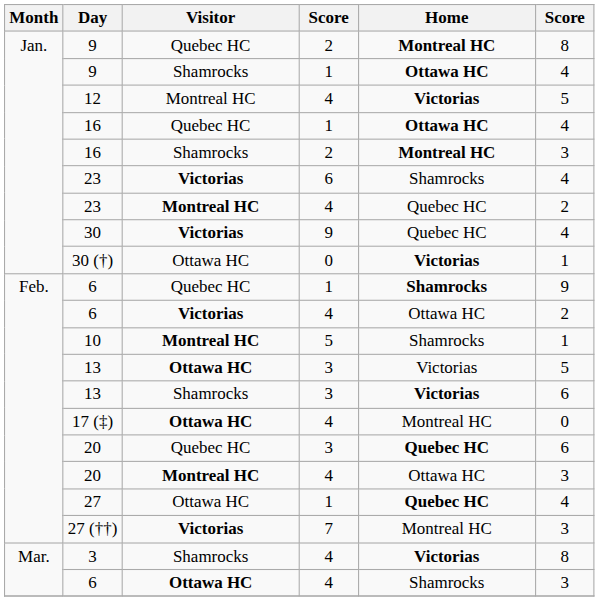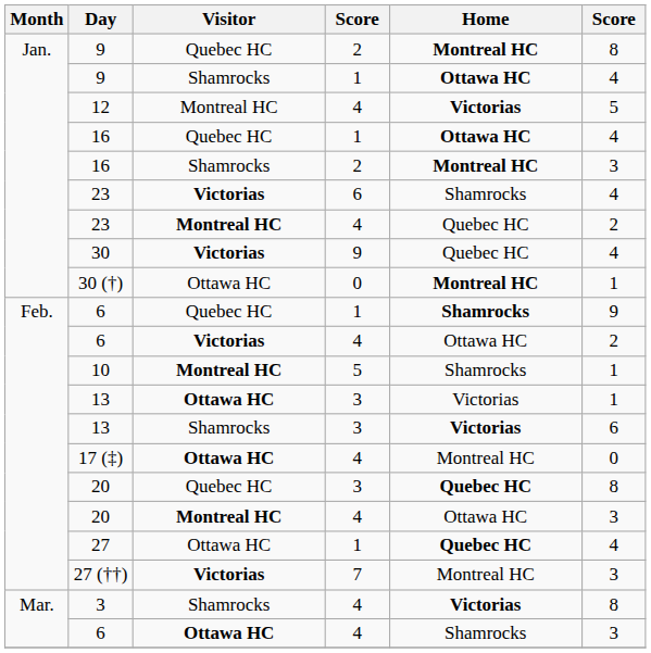 <table class="wikitable" style="text-align:center;">
 <tr>
 <th style="width:3em">Month</th>
 <th style="width:3em">Day</th>
 <th style="width:10em">Visitor</th>
 <th style="width:3em">Score</th>
 <th style="width:10em">Home</th>
 <th style="width:3em">Score</th>
 </tr>
 <tr>
 <td rowspan=9 valign=top>Jan.</td>
 <td>9</td>
 <td>Quebec HC</td>
 <td>2</td>
 <td><strong>Montreal HC</strong></td>
 <td>8</td>
 </tr>
 <tr>
 <td>9</td>
 <td>Shamrocks</td>
 <td>1</td>
 <td><strong>Ottawa HC</strong></td>
 <td>4</td>
 </tr>
 <tr>
 <td>12</td>
 <td>Montreal HC</td>
 <td>4</td>
 <td><strong>Victorias</strong></td>
 <td>5</td>
 </tr>
 <tr>
 <td>16</td>
 <td>Quebec HC</td>
 <td>1</td>
 <td><strong>Ottawa HC</strong></td>
 <td>4</td>
 </tr>
 <tr>
 <td>16</td>
 <td>Shamrocks</td>
 <td>2</td>
 <td><strong>Montreal HC</strong></td>
 <td>3</td>
 </tr>
 <tr>
 <td>23</td>
 <td><strong>Victorias</strong></td>
 <td>6</td>
 <td>Shamrocks</td>
 <td>4</td>
 </tr>
 <tr>
 <td>23</td>
 <td><strong>Montreal HC</strong></td>
 <td>4</td>
 <td>Quebec HC</td>
 <td>2</td>
 </tr>
 <tr>
 <td>30</td>
 <td><strong>Victorias</strong></td>
 <td>9</td>
 <td>Quebec HC</td>
 <td>4</td>
 </tr>
 <tr>
 <td>30 (†)</td>
 <td>Ottawa HC</td>
 <td>0</td>
-<td><strong>Victorias</strong></td>
+<td><strong>Montreal HC</strong></td>
 <td>1</td>
 </tr>
 <tr>
 <td rowspan=10 valign=top>Feb.</td>
 <td>6</td>
 <td>Quebec HC</td>
 <td>1</td>
 <td><strong>Shamrocks</strong></td>
 <td>9</td>
 </tr>
 <tr>
 <td>6</td>
 <td><strong>Victorias</strong></td>
 <td>4</td>
 <td>Ottawa HC</td>
 <td>2</td>
 </tr>
 <tr>
 <td>10</td>
 <td><strong>Montreal HC</strong></td>
 <td>5</td>
 <td>Shamrocks</td>
 <td>1</td>
 </tr>
 <tr>
 <td>13</td>
 <td><strong>Ottawa HC</strong></td>
 <td>3</td>
 <td>Victorias</td>
-<td>5</td>
+<td>1</td>
 </tr>
 <tr>
 <td>13</td>
 <td>Shamrocks</td>
 <td>3</td>
 <td><strong>Victorias</strong></td>
 <td>6</td>
 </tr>
 <tr>
 <td>17 (‡)</td>
 <td><strong>Ottawa HC</strong></td>
 <td>4</td>
 <td>Montreal HC</td>
 <td>0</td>
 </tr>
 <tr>
 <td>20</td>
 <td>Quebec HC</td>
 <td>3</td>
 <td><strong>Quebec HC</strong></td>
-<td>6</td>
+<td>8</td>
 </tr>
 <tr>
 <td>20</td>
 <td><strong>Montreal HC</strong></td>
 <td>4</td>
 <td>Ottawa HC</td>
 <td>3</td>
 </tr>
 <tr>
 <td>27</td>
 <td>Ottawa HC</td>
 <td>1</td>
 <td><strong>Quebec HC</strong></td>
 <td>4</td>
 </tr>
 <tr>
 <td>27 (††)</td>
 <td><strong>Victorias</strong></td>
 <td>7</td>
 <td>Montreal HC</td>
 <td>3</td>
 </tr>
 <tr>
 <td rowspan=2 valign=top>Mar.</td>
 <td>3</td>
 <td>Shamrocks</td>
 <td>4</td>
 <td><strong>Victorias</strong></td>
 <td>8</td>
 </tr>
 <tr>
 <td>6</td>
 <td><strong>Ottawa HC</strong></td>
 <td>4</td>
 <td>Shamrocks</td>
 <td>3</td>
 </tr>
 <tr>
 </tr>
 </table>
